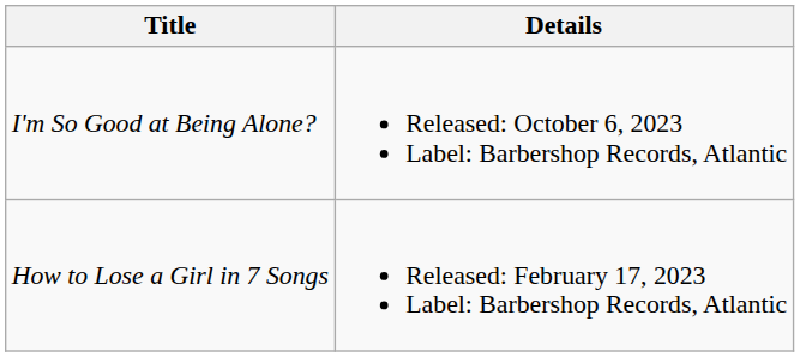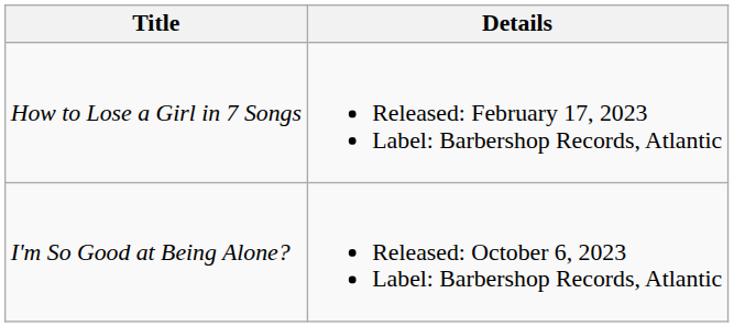 <table class="wikitable">
 <tr>
 <th>Title</th>
 <th>Details</th>
 </tr>
 <tr>
+<td><em>How to Lose a Girl in 7 Songs</em></td>
+<td><br><ul><li>Released: February 17, 2023</li><li>Label: Barbershop Records, Atlantic</li></ul></td>
+</tr>
+<tr>
 <td><em>I'm So Good at Being Alone?</em></td>
 <td><br><ul><li>Released: October 6, 2023</li><li>Label: Barbershop Records, Atlantic</li></ul></td>
 </tr>
-<tr>
-<td><em>How to Lose a Girl in 7 Songs</em></td>
-<td><br><ul><li>Released: February 17, 2023</li><li>Label: Barbershop Records, Atlantic</li></ul></td>
-</tr>
 </table>
